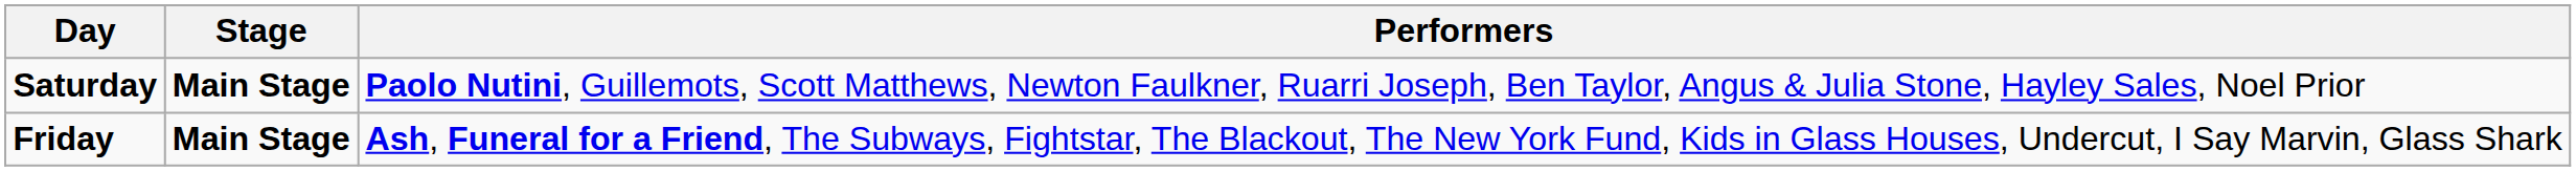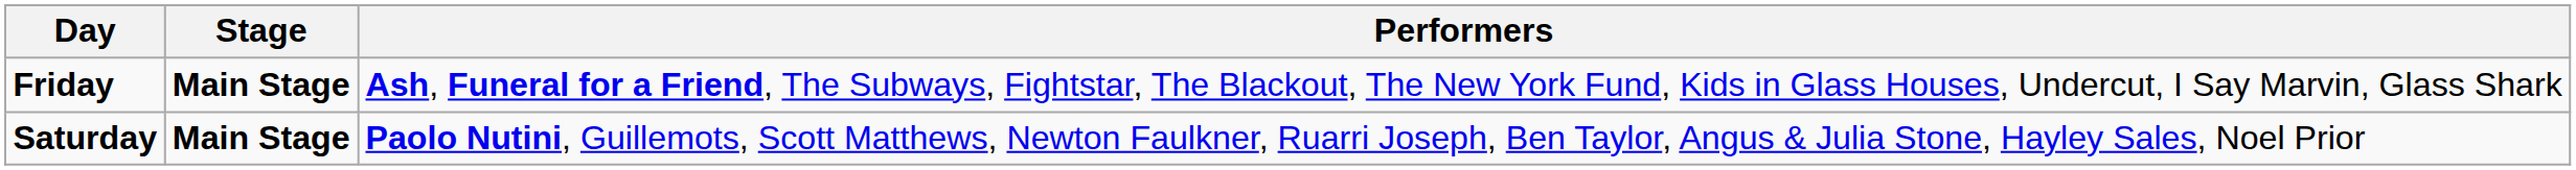 <table class="wikitable">
 <tr>
 <th><strong>Day</strong></th>
 <th><strong>Stage</strong></th>
 <th><strong>Performers</strong></th>
 </tr>
 <tr>
+<td><strong>Friday</strong></td>
+<td><strong>Main Stage</strong></td>
+<td><strong><a href='#'>Ash</a></strong>, <strong><a href='#'>Funeral for a Friend</a></strong>, <a href='#'>The Subways</a>, <a href='#'>Fightstar</a>, <a href='#'>The Blackout</a>, <a href='#'>The New York Fund</a>, <a href='#'>Kids in Glass Houses</a>, Undercut, I Say Marvin, Glass Shark</td>
+</tr>
+<tr>
 <td><strong>Saturday</strong></td>
 <td><strong>Main Stage</strong></td>
 <td><strong><a href='#'>Paolo Nutini</a></strong>, <a href='#'>Guillemots</a>, <a href='#'>Scott Matthews</a>, <a href='#'>Newton Faulkner</a>, <a href='#'>Ruarri Joseph</a>, <a href='#'>Ben Taylor</a>, <a href='#'>Angus & Julia Stone</a>, <a href='#'>Hayley Sales</a>, Noel Prior</td>
 </tr>
-<tr>
-<td><strong>Friday</strong></td>
-<td><strong>Main Stage</strong></td>
-<td><strong><a href='#'>Ash</a></strong>, <strong><a href='#'>Funeral for a Friend</a></strong>, <a href='#'>The Subways</a>, <a href='#'>Fightstar</a>, <a href='#'>The Blackout</a>, <a href='#'>The New York Fund</a>, <a href='#'>Kids in Glass Houses</a>, Undercut, I Say Marvin, Glass Shark</td>
-</tr>
 </table>
